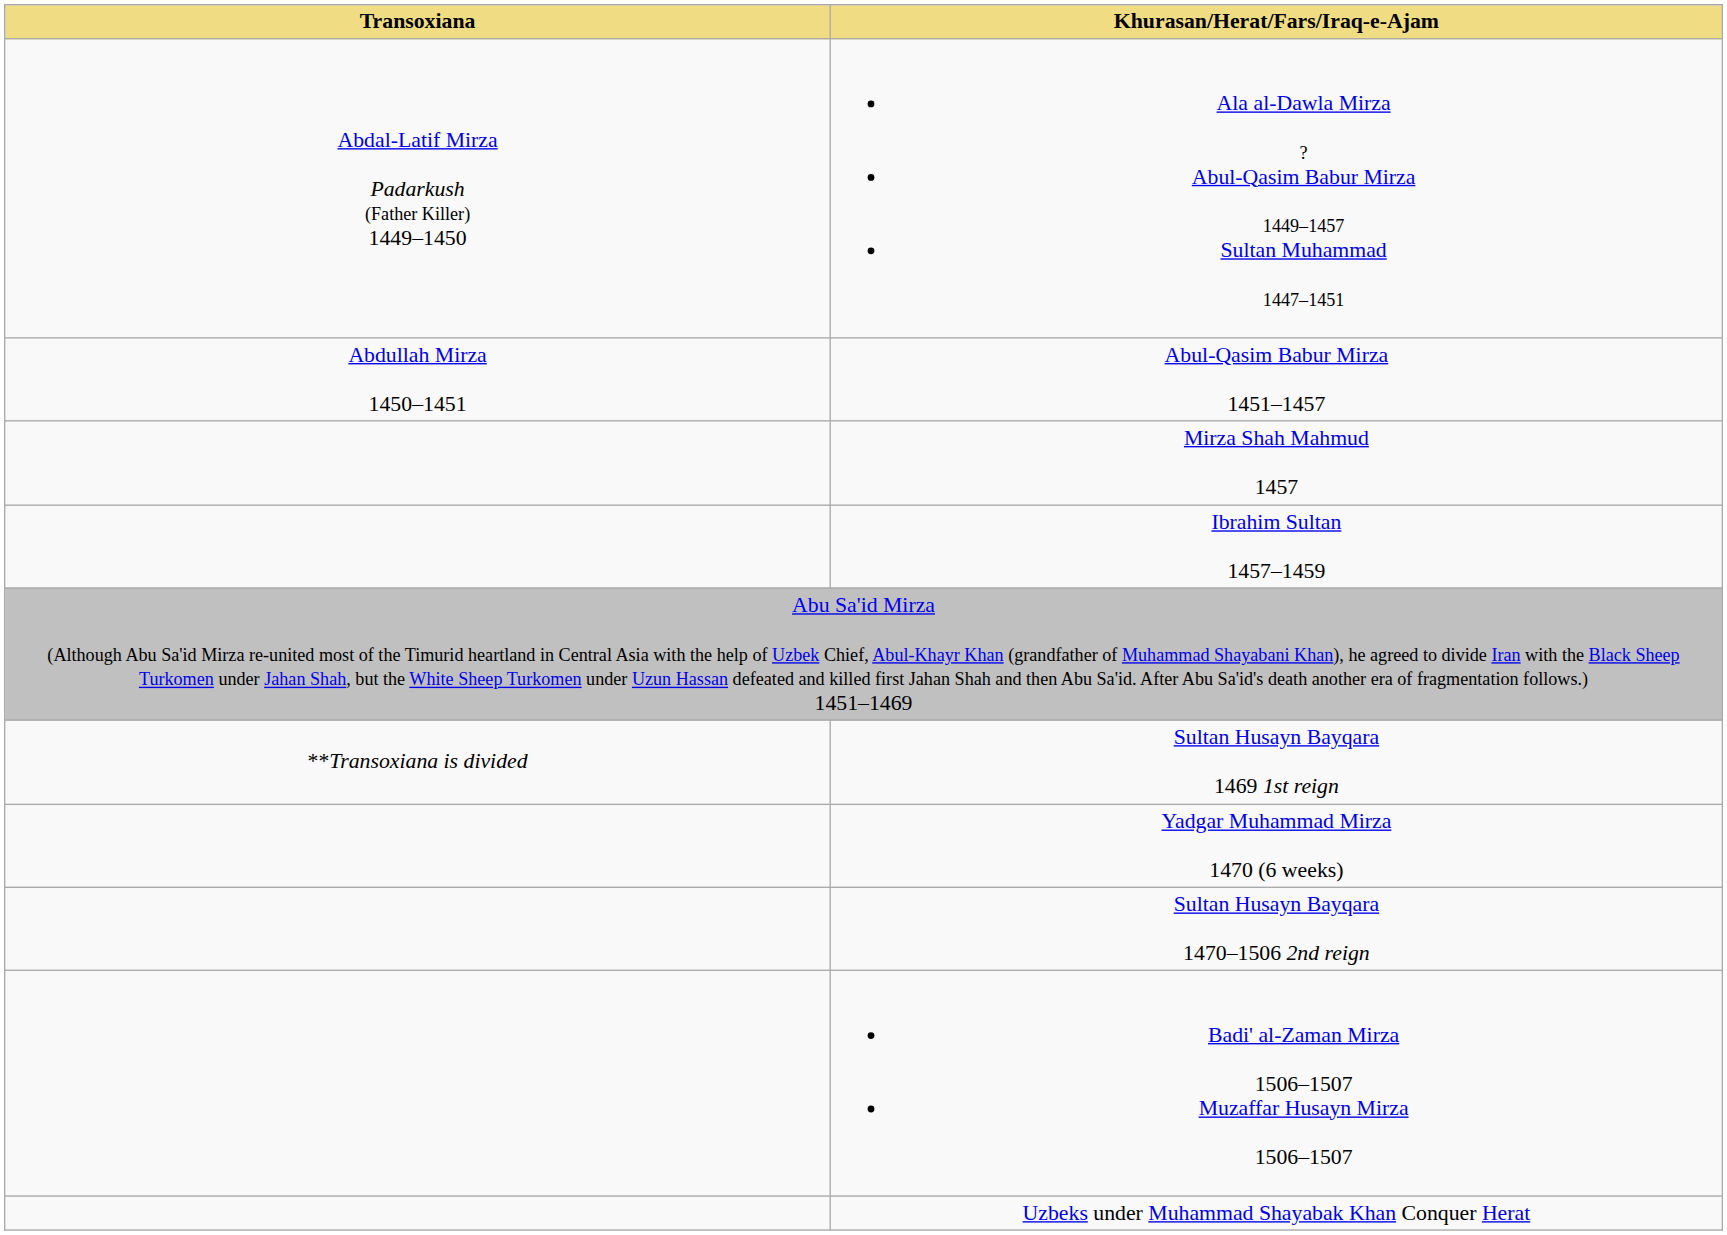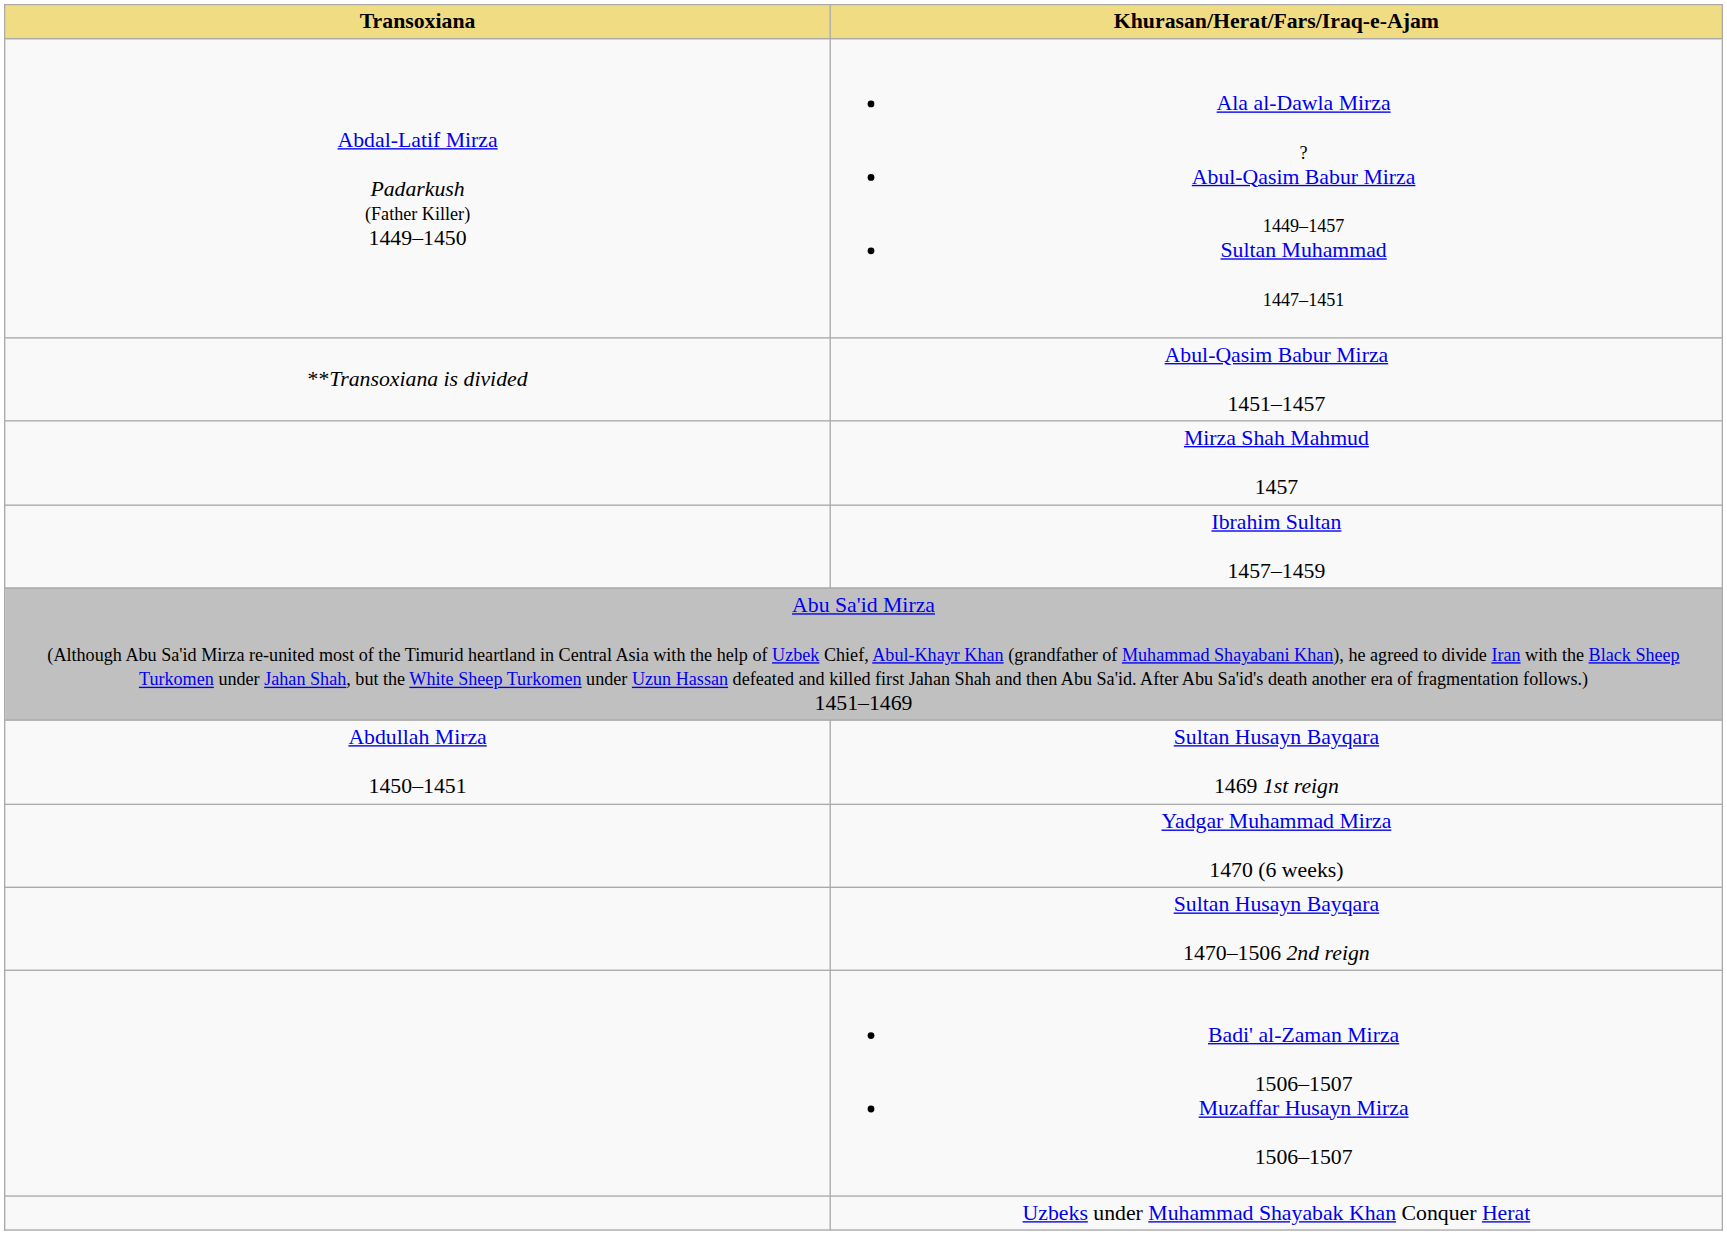 <table style="width:100%;" class="wikitable">
 <tr>
 <th style="background:#f0dc82; width:25%;">Transoxiana</th>
 <th style="background:#f0dc82; width:27%;">Khurasan/Herat/Fars/Iraq-e-Ajam</th>
 </tr>
 <tr>
 <td style="text-align:center;"><a href='#'>Abdal-Latif Mirza</a> <br> <small> </small><br><em>Padarkush</em> <br><small>(Father Killer)</small> <br>1449–1450</td>
 <td style="text-align:center;"><br><ul><li><a href='#'>Ala al-Dawla Mirza</a> <br><small></small><br><small>?</small></li><li><a href='#'>Abul-Qasim Babur Mirza</a><br><small> </small> <br><small>1449–1457</small></li><li><a href='#'>Sultan Muhammad</a> <br><small></small> <br><small>1447–1451</small></li></ul></td>
 </tr>
 <tr>
-<td style="text-align:center;"><a href='#'>Abdullah Mirza</a> <br> <small></small> <br>1450–1451</td>
+<td style="text-align:center;">**<em>Transoxiana is divided</em></td>
 <td style="text-align:center;"><a href='#'>Abul-Qasim Babur Mirza</a><br><small></small> <br>1451–1457</td>
 </tr>
 <tr>
 <td style="text-align:center;"></td>
 <td style="text-align:center;"><a href='#'>Mirza Shah Mahmud</a><br> <small></small> <br>1457</td>
 </tr>
 <tr>
 <td style="text-align:center;"></td>
 <td style="text-align:center;"><a href='#'>Ibrahim Sultan</a><br> <small></small> <br>1457–1459</td>
 </tr>
 <tr style="background:silver;">
 <td colspan="5" style="text-align:center;"><a href='#'>Abu Sa'id Mirza</a> <br> <small> </small><br> <small>(Although Abu Sa'id Mirza re-united most of the Timurid heartland in Central Asia with the help of <a href='#'>Uzbek</a> Chief, <a href='#'>Abul-Khayr Khan</a> (grandfather of <a href='#'>Muhammad Shayabani Khan</a>), he agreed to divide <a href='#'>Iran</a> with the <a href='#'>Black Sheep Turkomen</a> under <a href='#'>Jahan Shah</a>, but the <a href='#'>White Sheep Turkomen</a> under <a href='#'>Uzun Hassan</a> defeated and killed first Jahan Shah and then Abu Sa'id. After Abu Sa'id's death another era of fragmentation follows.)</small> <br>1451–1469</td>
 </tr>
 <tr>
-<td style="text-align:center;">**<em>Transoxiana is divided</em></td>
+<td style="text-align:center;"><a href='#'>Abdullah Mirza</a> <br> <small></small> <br>1450–1451</td>
 <td style="text-align:center;"><a href='#'>Sultan Husayn Bayqara</a><br> <small></small><br>1469 <em>1st reign</em></td>
 </tr>
 <tr>
 <td style="text-align:center;"></td>
 <td style="text-align:center;"><a href='#'>Yadgar Muhammad Mirza</a><br> <small></small> <br>1470 (6 weeks)</td>
 </tr>
 <tr>
 <td style="text-align:center;"></td>
 <td style="text-align:center;"><a href='#'>Sultan Husayn Bayqara</a><br> <small></small><br>1470–1506 <em>2nd reign</em></td>
 </tr>
 <tr>
 <td style="text-align:center;"></td>
 <td style="text-align:center;"><br><ul><li><a href='#'>Badi' al-Zaman Mirza</a><br> <small> </small><br>1506–1507</li><li><a href='#'>Muzaffar Husayn Mirza</a><br> <small> </small><br>1506–1507</li></ul></td>
 </tr>
 <tr>
 <td style="text-align:center;"></td>
 <td colspan="2" style="text-align:center;"><a href='#'>Uzbeks</a> under <a href='#'>Muhammad Shayabak Khan</a> Conquer <a href='#'>Herat</a></td>
 </tr>
 </table>
